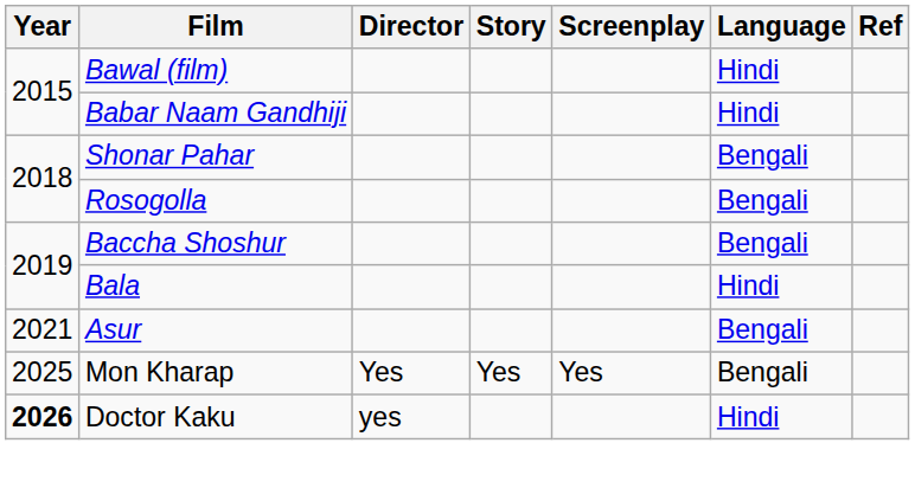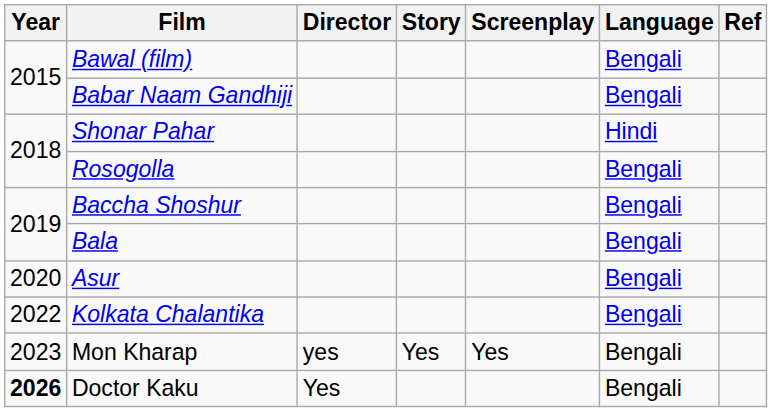 <table class="wikitable">
 <tr>
 <th>Year</th>
 <th>Film</th>
 <th>Director</th>
 <th>Story</th>
 <th>Screenplay</th>
 <th>Language</th>
 <th>Ref</th>
 </tr>
 <tr>
 <td rowspan="2">2015</td>
 <td><em><a href='#'>Bawal (film)</a></em></td>
 <td></td>
 <td></td>
 <td></td>
-<td><a href='#'>Hindi</a></td>
+<td><a href='#'>Bengali</a></td>
 <td></td>
 </tr>
 <tr>
 <td><em><a href='#'>Babar Naam Gandhiji</a></em></td>
 <td></td>
 <td></td>
 <td></td>
-<td><a href='#'>Hindi</a></td>
+<td><a href='#'>Bengali</a></td>
 <td></td>
 </tr>
 <tr>
 <td rowspan="2" style="text-align:center;">2018</td>
 <td><em><a href='#'>Shonar Pahar</a></em></td>
 <td></td>
 <td></td>
 <td></td>
-<td><a href='#'>Bengali</a></td>
+<td><a href='#'>Hindi</a></td>
 <td></td>
 </tr>
 <tr>
 <td><em><a href='#'>Rosogolla</a></em></td>
 <td></td>
 <td></td>
 <td></td>
 <td><a href='#'>Bengali</a></td>
 <td></td>
 </tr>
 <tr>
 <td rowspan="2" style="text-align:center;">2019</td>
 <td><em><a href='#'>Baccha Shoshur</a></em></td>
 <td></td>
 <td></td>
 <td></td>
 <td><a href='#'>Bengali</a></td>
 <td></td>
 </tr>
 <tr>
 <td><em><a href='#'>Bala</a></em></td>
 <td></td>
 <td></td>
 <td></td>
-<td><a href='#'>Hindi</a></td>
+<td><a href='#'>Bengali</a></td>
 <td></td>
 </tr>
 <tr>
-<td style="text-align:center;">2021</td>
+<td style="text-align:center;">2020</td>
 <td><em><a href='#'>Asur</a></em></td>
 <td></td>
 <td></td>
 <td></td>
 <td><a href='#'>Bengali</a></td>
 <td></td>
 </tr>
 <tr>
-<td>2025</td>
+<td>2022</td>
+<td><em><a href='#'>Kolkata Chalantika</a></em></td>
+<td></td>
+<td></td>
+<td></td>
+<td><a href='#'>Bengali</a></td>
+<td></td>
+</tr>
+<tr>
+<td>2023</td>
 <td>Mon Kharap</td>
-<td>Yes</td>
+<td>yes</td>
 <td>Yes</td>
 <td>Yes</td>
 <td>Bengali</td>
 <td></td>
 </tr>
 <tr>
 <td><strong>2026</strong></td>
 <td>Doctor Kaku</td>
-<td>yes</td>
+<td>Yes</td>
 <td></td>
 <td></td>
-<td><a href='#'>Hindi</a></td>
+<td>Bengali</td>
 <td></td>
 </tr>
 </table>
